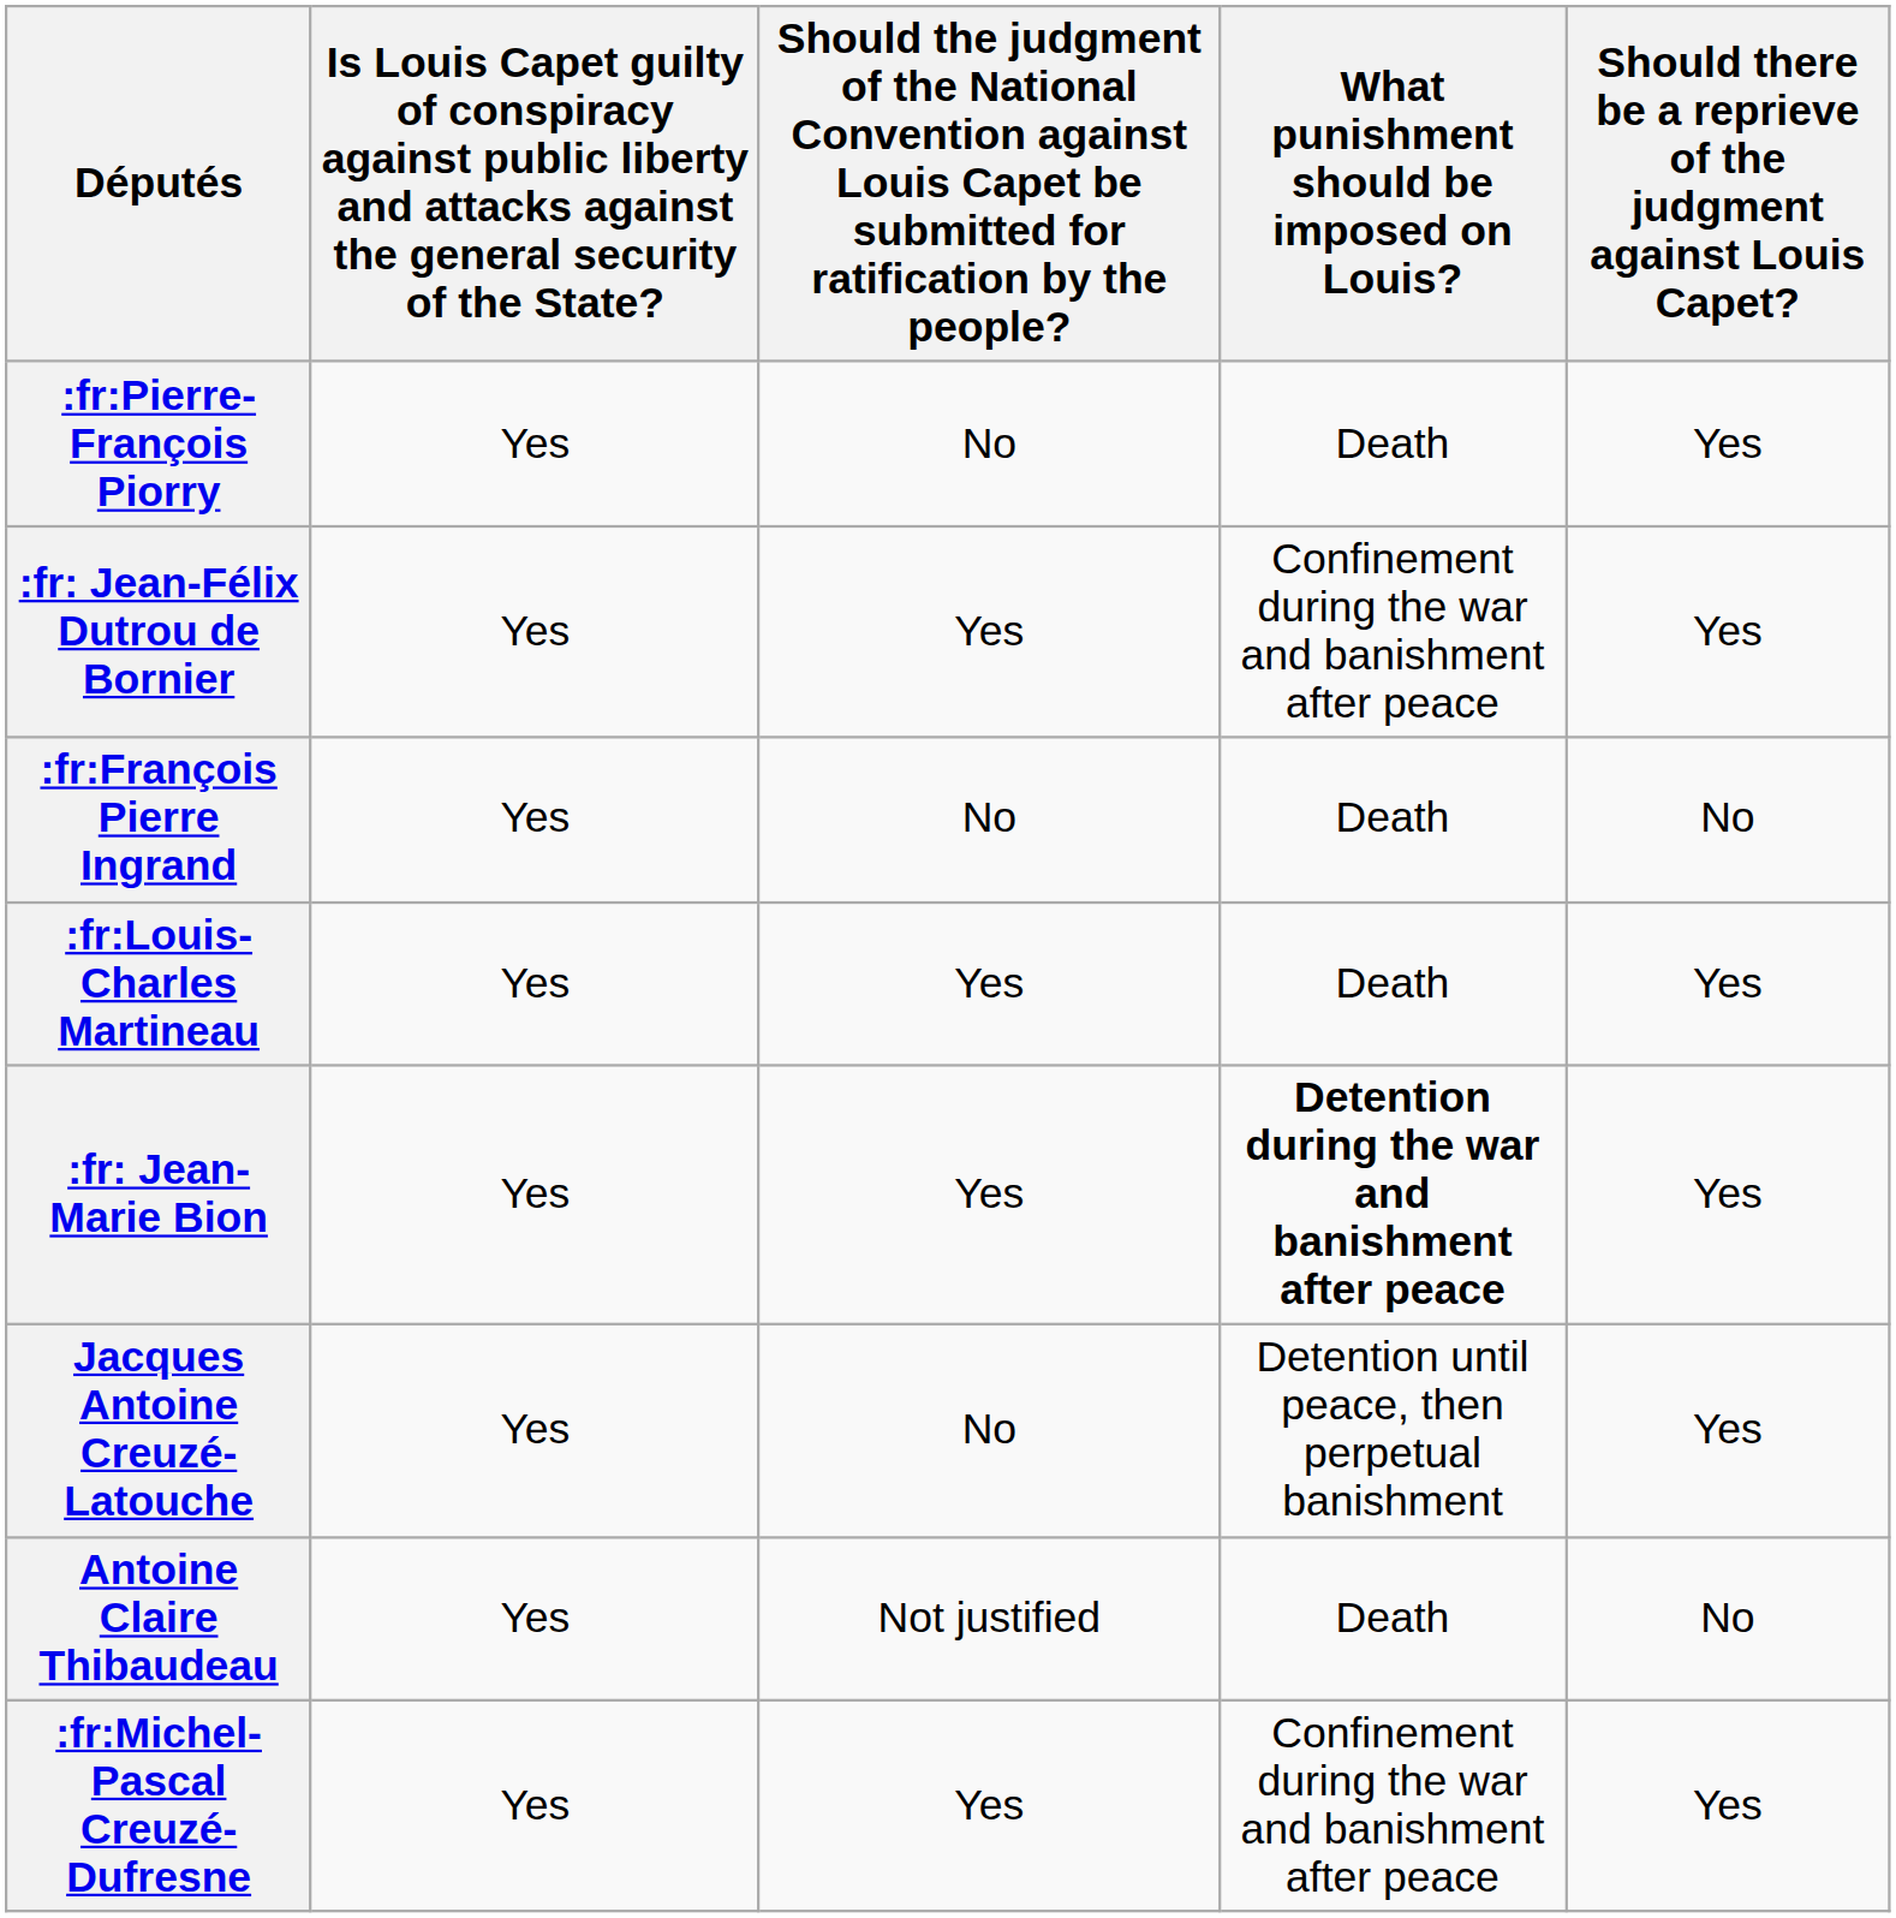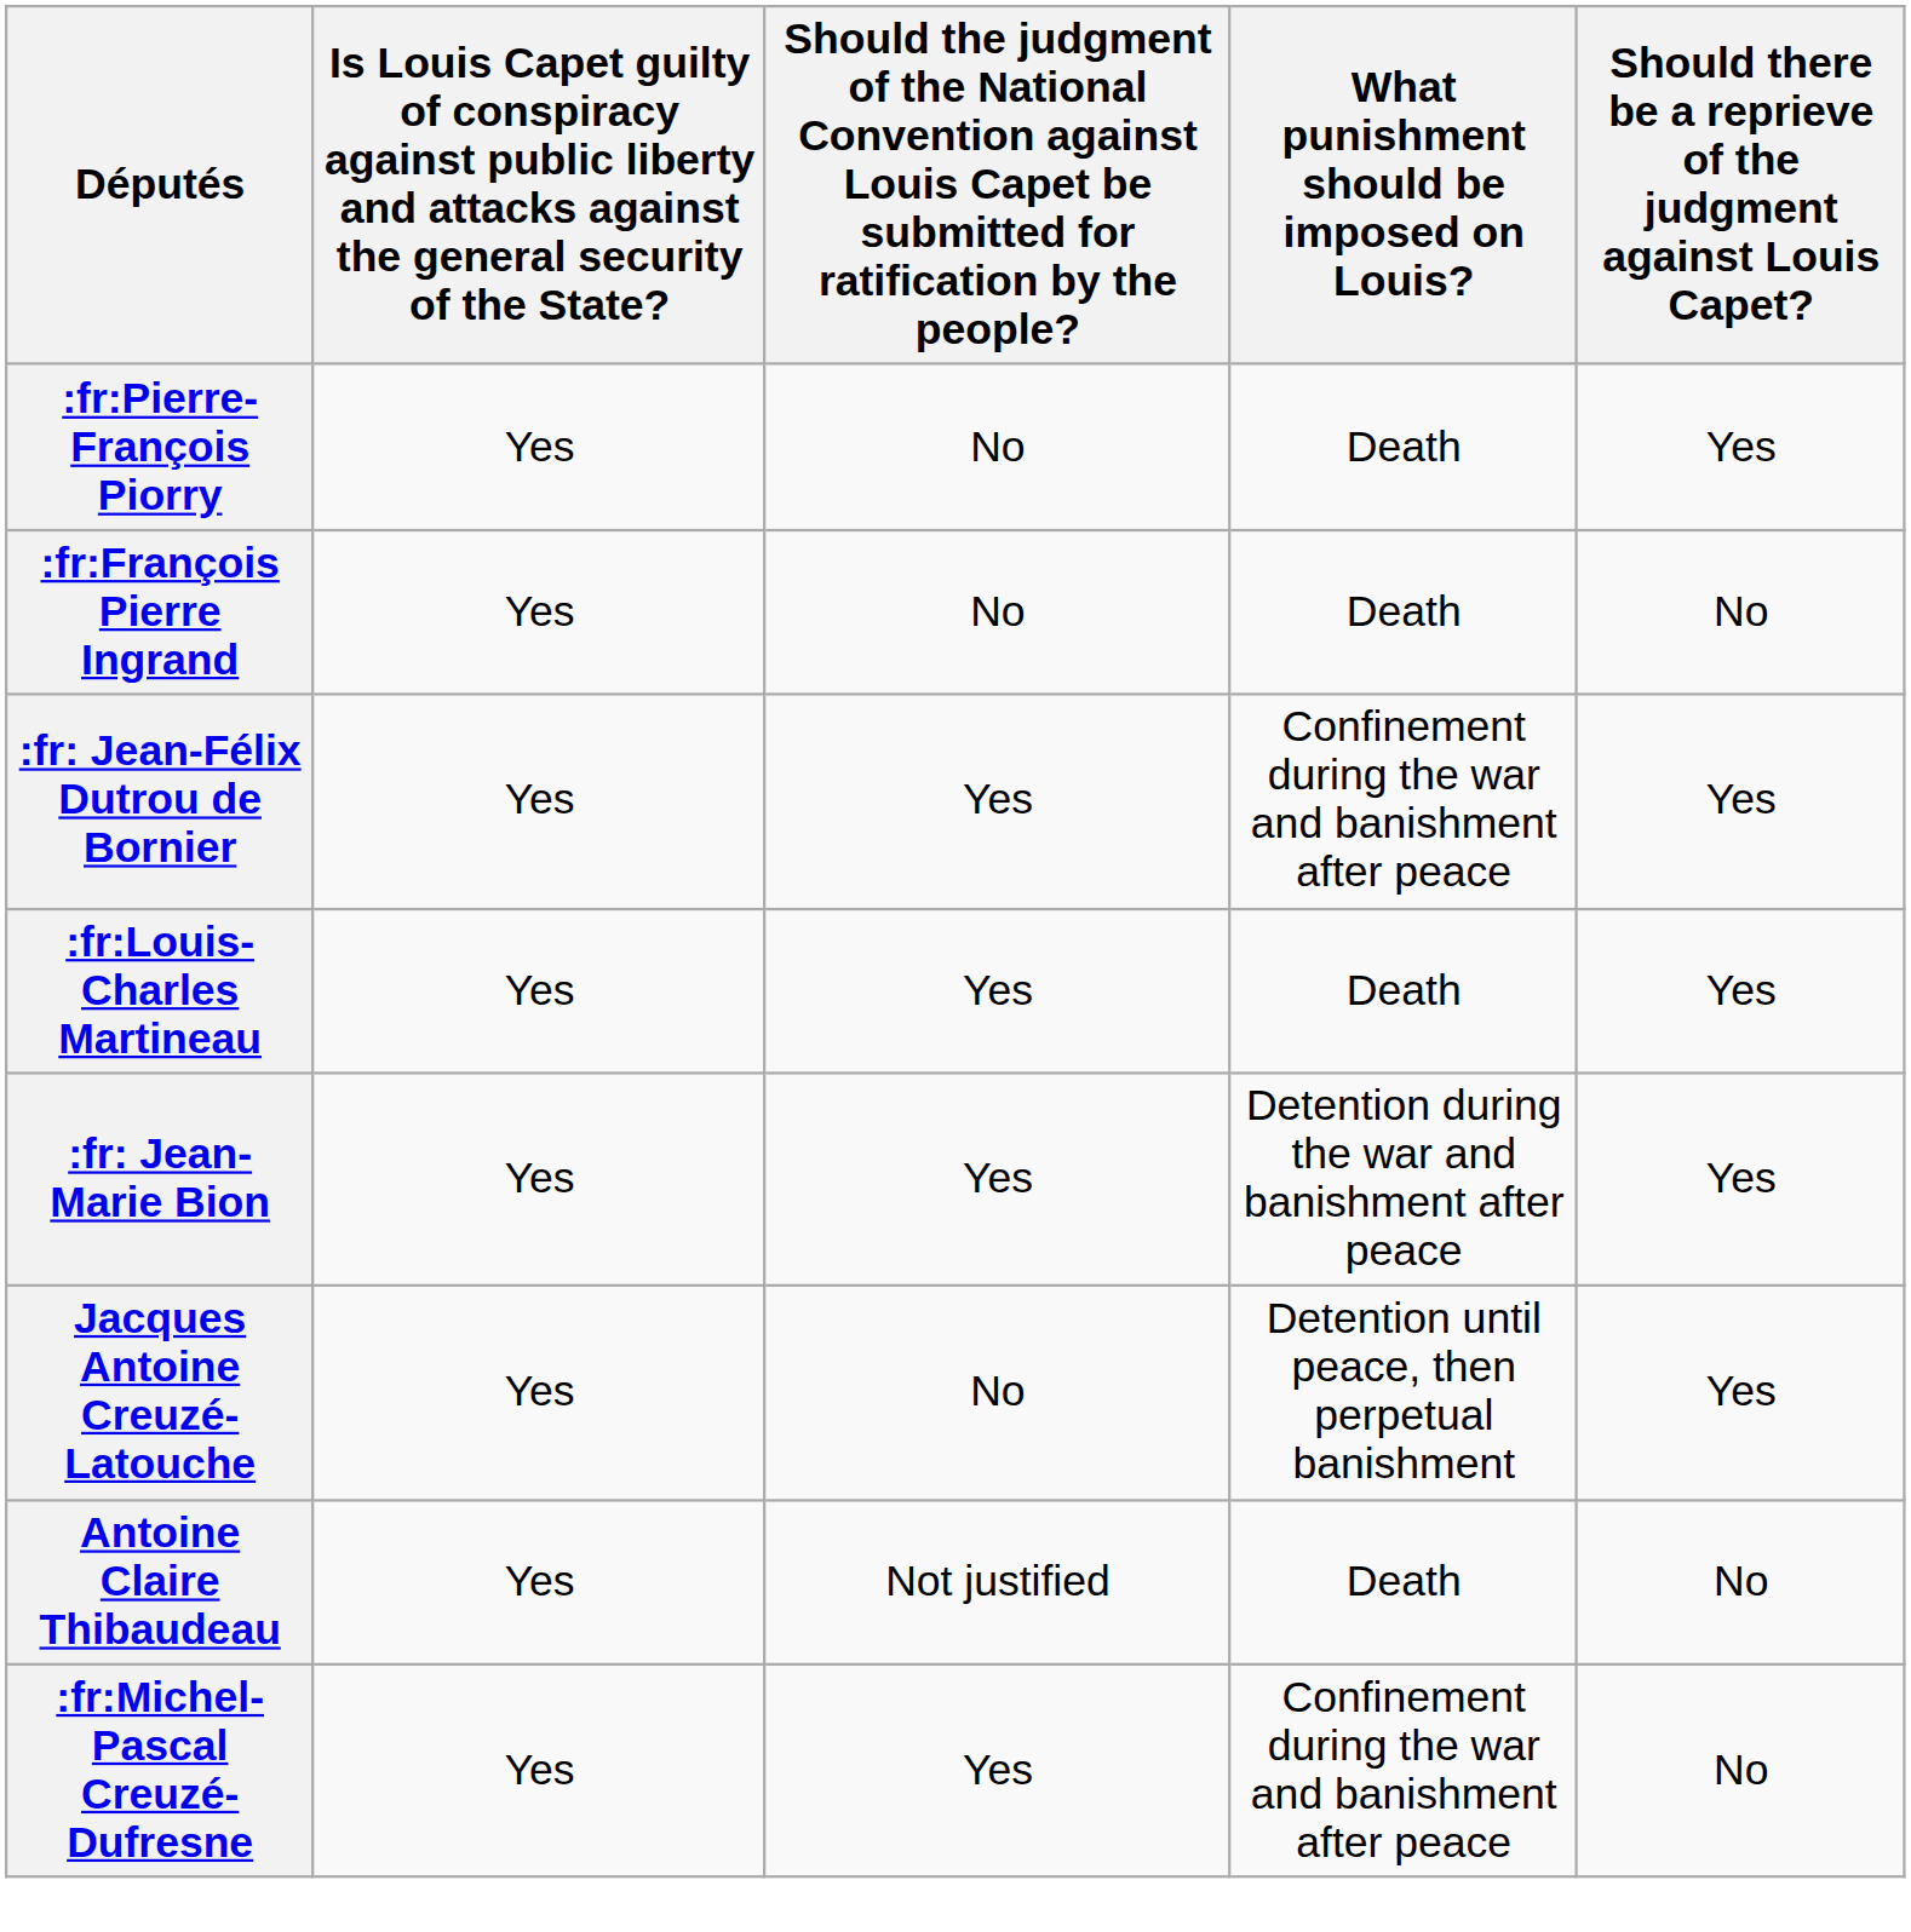 <table class="wikitable sortable" style="text-align:center; width:80%;">
 <tr>
 <th scope=col>Députés</th>
 <th scope=col>Is Louis Capet guilty of conspiracy against public liberty and attacks against the general security of the State?</th>
 <th scope=col>Should the judgment of the National Convention against Louis Capet be submitted for ratification by the people?</th>
 <th scope=col>What punishment should be imposed on Louis?</th>
 <th scope=col>Should there be a reprieve of the judgment against Louis Capet?</th>
 </tr>
 <tr>
 <th scope=row><a href='#'>:fr:Pierre-François Piorry</a></th>
 <td>Yes</td>
 <td>No</td>
 <td>Death</td>
 <td>Yes</td>
 </tr>
 <tr>
+<th scope=row><a href='#'>:fr:François Pierre Ingrand</a></th>
+<td>Yes</td>
+<td>No</td>
+<td>Death</td>
+<td>No</td>
+</tr>
+<tr>
 <th scope=row><a href='#'>:fr: Jean-Félix Dutrou de Bornier</a></th>
 <td>Yes</td>
 <td>Yes</td>
 <td>Confinement during the war and banishment after peace</td>
 <td>Yes</td>
-</tr>
-<tr>
-<th scope=row><a href='#'>:fr:François Pierre Ingrand</a></th>
-<td>Yes</td>
-<td>No</td>
-<td>Death</td>
-<td>No</td>
 </tr>
 <tr>
 <th scope=row><a href='#'>:fr:Louis-Charles Martineau</a></th>
 <td>Yes</td>
 <td>Yes</td>
 <td>Death</td>
 <td>Yes</td>
 </tr>
 <tr>
 <th scope=row><a href='#'>:fr: Jean-Marie Bion</a></th>
 <td>Yes</td>
 <td>Yes</td>
-<td><strong>Detention during the war and banishment after peace</strong></td>
+<td>Detention during the war and banishment after peace</td>
 <td>Yes</td>
 </tr>
 <tr>
 <th scope=row><a href='#'>Jacques Antoine Creuzé-Latouche</a></th>
 <td>Yes</td>
 <td>No</td>
 <td>Detention until peace, then perpetual banishment</td>
 <td>Yes</td>
 </tr>
 <tr>
 <th scope=row><a href='#'>Antoine Claire Thibaudeau</a></th>
 <td>Yes</td>
 <td>Not justified</td>
 <td>Death</td>
 <td>No</td>
 </tr>
 <tr>
 <th scope=row><a href='#'>:fr:Michel-Pascal Creuzé-Dufresne</a></th>
 <td>Yes</td>
 <td>Yes</td>
 <td>Confinement during the war and banishment after peace</td>
-<td>Yes</td>
+<td>No</td>
 </tr>
 </table>
